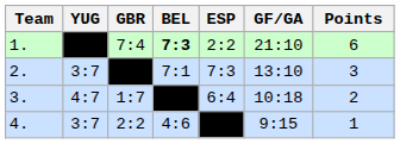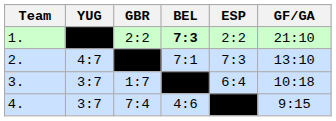 <table class="wikitable" bgcolor="#EFEFFF" width="50%">
 <tr bgcolor="#BCD2EE">
 <th>Team</th>
 <th>YUG</th>
 <th>GBR</th>
 <th>BEL</th>
 <th>ESP</th>
 <th>GF/GA</th>
-<th>Points</th>
 </tr>
 <tr bgcolor="#ccffcc" align="center">
 <td align="left">1. </td>
 <td style="background:#000000;"></td>
-<td>7:4</td>
+<td>2:2</td>
 <td><strong>7:3</strong></td>
 <td>2:2</td>
 <td>21:10</td>
-<td>6</td>
 </tr>
 <tr bgcolor="#CAE1FF" align="center">
 <td align="left">2. </td>
-<td>3:7</td>
+<td>4:7</td>
 <td style="background:#000000;"></td>
 <td>7:1</td>
 <td>7:3</td>
 <td>13:10</td>
-<td>3</td>
 </tr>
 <tr bgcolor="#CAE1FF" align="center">
 <td align="left">3. </td>
-<td>4:7</td>
+<td>3:7</td>
 <td>1:7</td>
 <td style="background:#000000;"></td>
 <td>6:4</td>
 <td>10:18</td>
-<td>2</td>
 </tr>
 <tr bgcolor="#CAE1FF" align="center">
 <td align="left">4. </td>
 <td>3:7</td>
-<td>2:2</td>
+<td>7:4</td>
 <td>4:6</td>
 <td style="background:#000000;"></td>
 <td>9:15</td>
-<td>1</td>
 </tr>
 </table>
